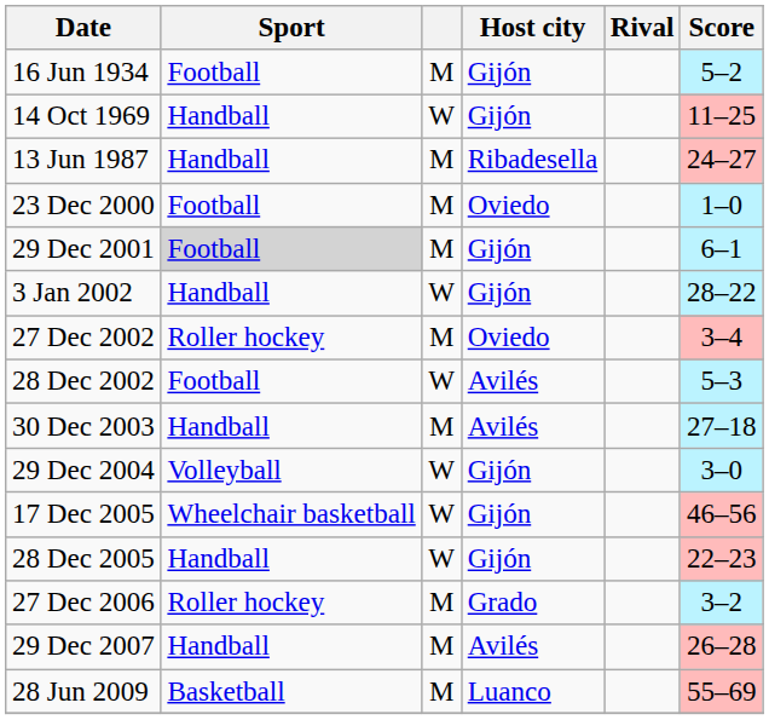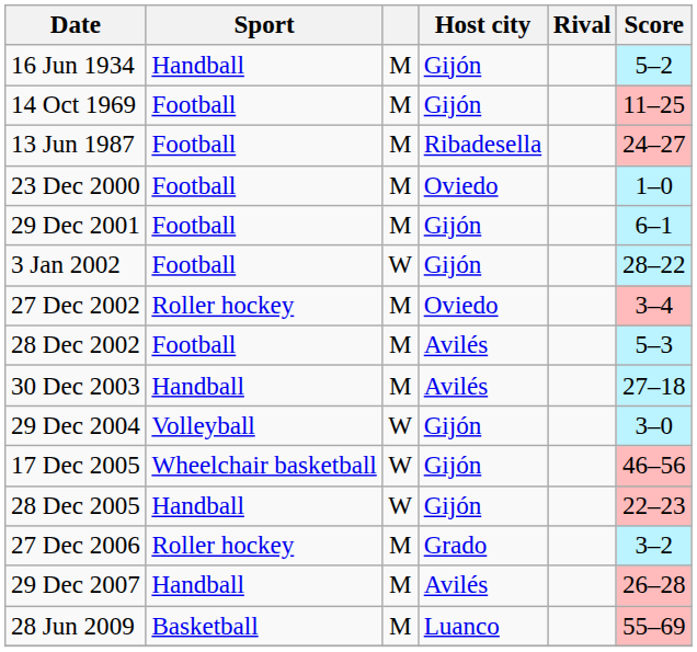 <table class="wikitable">
 <tr>
 <th>Date</th>
 <th>Sport</th>
 <th></th>
 <th>Host city</th>
 <th>Rival</th>
 <th>Score</th>
 </tr>
 <tr>
 <td>16 Jun 1934</td>
-<td><a href='#'>Football</a></td>
+<td><a href='#'>Handball</a></td>
 <td align=center>M</td>
 <td><a href='#'>Gijón</a></td>
 <td></td>
 <td align=center bgcolor=#BBF3FF>5–2</td>
 </tr>
 <tr>
 <td>14 Oct 1969</td>
-<td><a href='#'>Handball</a></td>
-<td align=center>W</td>
+<td><a href='#'>Football</a></td>
+<td align=center>M</td>
 <td><a href='#'>Gijón</a></td>
 <td></td>
 <td align=center bgcolor=#FFBBBB>11–25</td>
 </tr>
 <tr>
 <td>13 Jun 1987</td>
-<td><a href='#'>Handball</a></td>
+<td><a href='#'>Football</a></td>
 <td align=center>M</td>
 <td><a href='#'>Ribadesella</a></td>
 <td></td>
 <td align=center bgcolor=#FFBBBB>24–27</td>
 </tr>
 <tr>
 <td>23 Dec 2000</td>
 <td><a href='#'>Football</a></td>
 <td align=center>M</td>
 <td><a href='#'>Oviedo</a></td>
 <td></td>
 <td align=center bgcolor=#BBF3FF>1–0</td>
 </tr>
 <tr>
 <td>29 Dec 2001</td>
-<td style="background: lightgrey;"><a href='#'>Football</a></td>
+<td><a href='#'>Football</a></td>
 <td align=center>M</td>
 <td><a href='#'>Gijón</a></td>
 <td></td>
 <td align=center bgcolor=#BBF3FF>6–1</td>
 </tr>
 <tr>
 <td>3 Jan 2002</td>
-<td><a href='#'>Handball</a></td>
+<td><a href='#'>Football</a></td>
 <td align=center>W</td>
 <td><a href='#'>Gijón</a></td>
 <td></td>
 <td align=center bgcolor=#BBF3FF>28–22</td>
 </tr>
 <tr>
 <td>27 Dec 2002</td>
 <td><a href='#'>Roller hockey</a></td>
 <td align=center>M</td>
 <td><a href='#'>Oviedo</a></td>
 <td></td>
 <td align=center bgcolor=#FFBBBB>3–4</td>
 </tr>
 <tr>
 <td>28 Dec 2002</td>
 <td><a href='#'>Football</a></td>
-<td align=center>W</td>
+<td align=center>M</td>
 <td><a href='#'>Avilés</a></td>
 <td></td>
 <td align=center bgcolor=#BBF3FF>5–3</td>
 </tr>
 <tr>
 <td>30 Dec 2003</td>
 <td><a href='#'>Handball</a></td>
 <td align=center>M</td>
 <td><a href='#'>Avilés</a></td>
 <td></td>
 <td align=center bgcolor=#BBF3FF>27–18</td>
 </tr>
 <tr>
 <td>29 Dec 2004</td>
 <td><a href='#'>Volleyball</a></td>
 <td align=center>W</td>
 <td><a href='#'>Gijón</a></td>
 <td></td>
 <td align=center bgcolor=#BBF3FF>3–0</td>
 </tr>
 <tr>
 <td>17 Dec 2005</td>
 <td><a href='#'>Wheelchair basketball</a></td>
 <td align=center>W</td>
 <td><a href='#'>Gijón</a></td>
 <td></td>
 <td align=center bgcolor=#FFBBBB>46–56</td>
 </tr>
 <tr>
 <td>28 Dec 2005</td>
 <td><a href='#'>Handball</a></td>
 <td align=center>W</td>
 <td><a href='#'>Gijón</a></td>
 <td></td>
 <td align=center bgcolor=#FFBBBB>22–23</td>
 </tr>
 <tr>
 <td>27 Dec 2006</td>
 <td><a href='#'>Roller hockey</a></td>
 <td align=center>M</td>
 <td><a href='#'>Grado</a></td>
 <td></td>
 <td align=center bgcolor=#BBF3FF>3–2</td>
 </tr>
 <tr>
 <td>29 Dec 2007</td>
 <td><a href='#'>Handball</a></td>
 <td align=center>M</td>
 <td><a href='#'>Avilés</a></td>
 <td></td>
 <td align=center bgcolor=#FFBBBB>26–28</td>
 </tr>
 <tr>
 <td>28 Jun 2009</td>
 <td><a href='#'>Basketball</a></td>
 <td align=center>M</td>
 <td><a href='#'>Luanco</a></td>
 <td></td>
 <td align=center bgcolor=#FFBBBB>55–69</td>
 </tr>
 <tr>
 </tr>
 </table>
